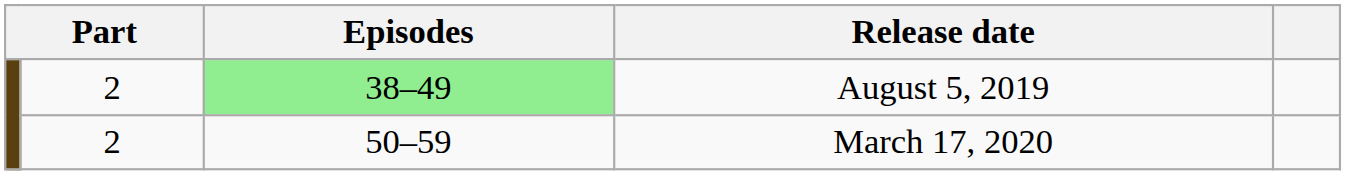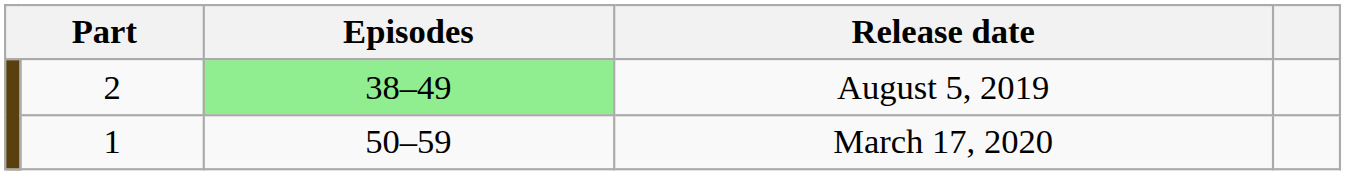 <table class="wikitable" style="text-align: center; width: 70%;">
 <tr>
 <th colspan="2">Part</th>
 <th>Episodes</th>
 <th scope="column">Release date</th>
 <th width="5%"></th>
 </tr>
 <tr>
 <td rowspan="10" width="1%" style="background: #5A400F;"></td>
 <td>2</td>
 <td style="background: lightgreen;">38–49</td>
 <td>August 5, 2019</td>
 <td></td>
 </tr>
 <tr>
-<td>2</td>
+<td>1</td>
 <td>50–59</td>
 <td>March 17, 2020</td>
 <td></td>
 </tr>
 </table>
